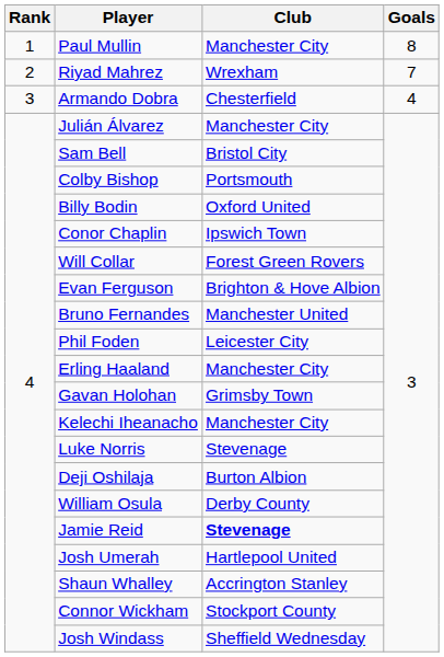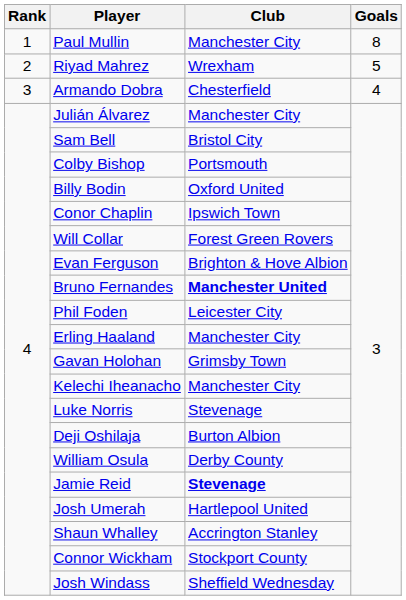 <table class="wikitable" style="text-align:center">
 <tr>
 <th>Rank</th>
 <th>Player</th>
 <th>Club</th>
 <th>Goals</th>
 </tr>
 <tr>
 <td>1</td>
 <td align="left"> <a href='#'>Paul Mullin</a></td>
 <td align="left"><a href='#'>Manchester City</a></td>
 <td>8</td>
 </tr>
 <tr>
 <td>2</td>
 <td align="left"> <a href='#'>Riyad Mahrez</a></td>
 <td align="left"><a href='#'>Wrexham</a></td>
-<td>7</td>
+<td>5</td>
 </tr>
 <tr>
 <td>3</td>
 <td align="left"> <a href='#'>Armando Dobra</a></td>
 <td align="left"><a href='#'>Chesterfield</a></td>
 <td>4</td>
 </tr>
 <tr>
 <td rowspan="20">4</td>
 <td align="left"> <a href='#'>Julián Álvarez</a></td>
 <td align="left"><a href='#'>Manchester City</a></td>
 <td rowspan="20">3</td>
 </tr>
 <tr>
 <td align="left"> <a href='#'>Sam Bell</a></td>
 <td align="left"><a href='#'>Bristol City</a></td>
 </tr>
 <tr>
 <td align="left"> <a href='#'>Colby Bishop</a></td>
 <td align="left"><a href='#'>Portsmouth</a></td>
 </tr>
 <tr>
 <td align="left"> <a href='#'>Billy Bodin</a></td>
 <td align="left"><a href='#'>Oxford United</a></td>
 </tr>
 <tr>
 <td align="left"> <a href='#'>Conor Chaplin</a></td>
 <td align="left"><a href='#'>Ipswich Town</a></td>
 </tr>
 <tr>
 <td align="left"> <a href='#'>Will Collar</a></td>
 <td align="left"><a href='#'>Forest Green Rovers</a></td>
 </tr>
 <tr>
 <td align="left"> <a href='#'>Evan Ferguson</a></td>
 <td align="left"><a href='#'>Brighton & Hove Albion</a></td>
 </tr>
 <tr>
 <td align="left"> <a href='#'>Bruno Fernandes</a></td>
-<td align="left"><a href='#'>Manchester United</a></td>
+<td align="left"><strong><a href='#'>Manchester United</a></strong></td>
 </tr>
 <tr>
 <td align="left"> <a href='#'>Phil Foden</a></td>
 <td align="left"><a href='#'>Leicester City</a></td>
 </tr>
 <tr>
 <td align="left"> <a href='#'>Erling Haaland</a></td>
 <td align="left"><a href='#'>Manchester City</a></td>
 </tr>
 <tr>
 <td align="left"> <a href='#'>Gavan Holohan</a></td>
 <td align="left"><a href='#'>Grimsby Town</a></td>
 </tr>
 <tr>
 <td align="left"> <a href='#'>Kelechi Iheanacho</a></td>
 <td align="left"><a href='#'>Manchester City</a></td>
 </tr>
 <tr>
 <td align="left"> <a href='#'>Luke Norris</a></td>
 <td align="left"><a href='#'>Stevenage</a></td>
 </tr>
 <tr>
 <td align="left"> <a href='#'>Deji Oshilaja</a></td>
 <td align="left"><a href='#'>Burton Albion</a></td>
 </tr>
 <tr>
 <td align="left"> <a href='#'>William Osula</a></td>
 <td align="left"><a href='#'>Derby County</a></td>
 </tr>
 <tr>
 <td align="left"> <a href='#'>Jamie Reid</a></td>
 <td align="left"><strong><a href='#'>Stevenage</a></strong></td>
 </tr>
 <tr>
 <td align="left"> <a href='#'>Josh Umerah</a></td>
 <td align="left"><a href='#'>Hartlepool United</a></td>
 </tr>
 <tr>
 <td align="left"> <a href='#'>Shaun Whalley</a></td>
 <td align="left"><a href='#'>Accrington Stanley</a></td>
 </tr>
 <tr>
 <td align="left"> <a href='#'>Connor Wickham</a></td>
 <td align="left"><a href='#'>Stockport County</a></td>
 </tr>
 <tr>
 <td align="left"> <a href='#'>Josh Windass</a></td>
 <td align="left"><a href='#'>Sheffield Wednesday</a></td>
 </tr>
 </table>
